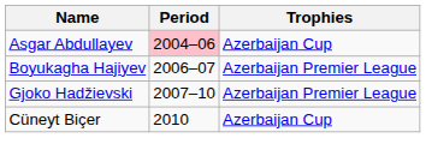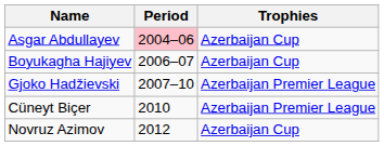 <table class="wikitable">
 <tr>
 <th>Name</th>
 <th>Period</th>
 <th>Trophies</th>
 </tr>
 <tr>
 <td> <a href='#'>Asgar Abdullayev</a></td>
 <td style="background: pink;">2004–06</td>
 <td><a href='#'>Azerbaijan Cup</a></td>
 </tr>
 <tr>
 <td> <a href='#'>Boyukagha Hajiyev</a></td>
 <td>2006–07</td>
-<td><a href='#'>Azerbaijan Premier League</a></td>
+<td><a href='#'>Azerbaijan Cup</a></td>
 </tr>
 <tr>
 <td> <a href='#'>Gjoko Hadžievski</a></td>
 <td>2007–10</td>
 <td><a href='#'>Azerbaijan Premier League</a></td>
 </tr>
 <tr>
 <td> Cüneyt Biçer</td>
 <td>2010</td>
+<td><a href='#'>Azerbaijan Premier League</a></td>
+</tr>
+<tr>
+<td> Novruz Azimov</td>
+<td>2012</td>
 <td><a href='#'>Azerbaijan Cup</a></td>
 </tr>
 </table>
